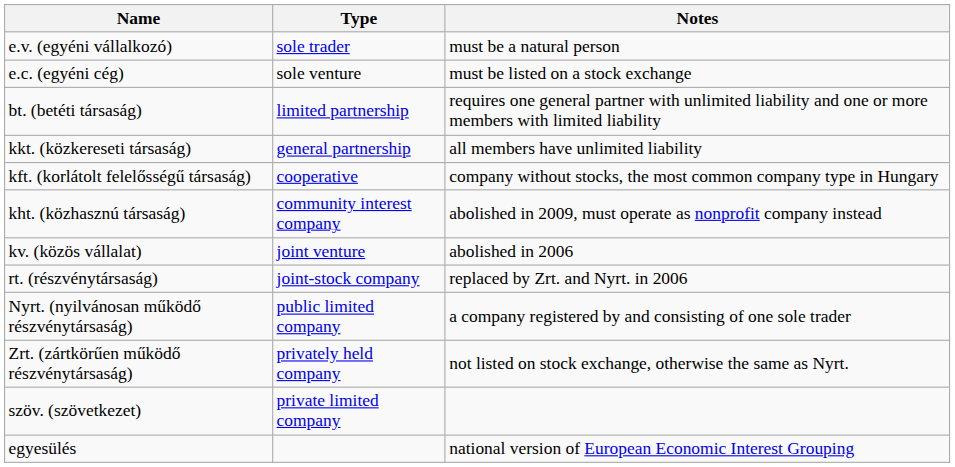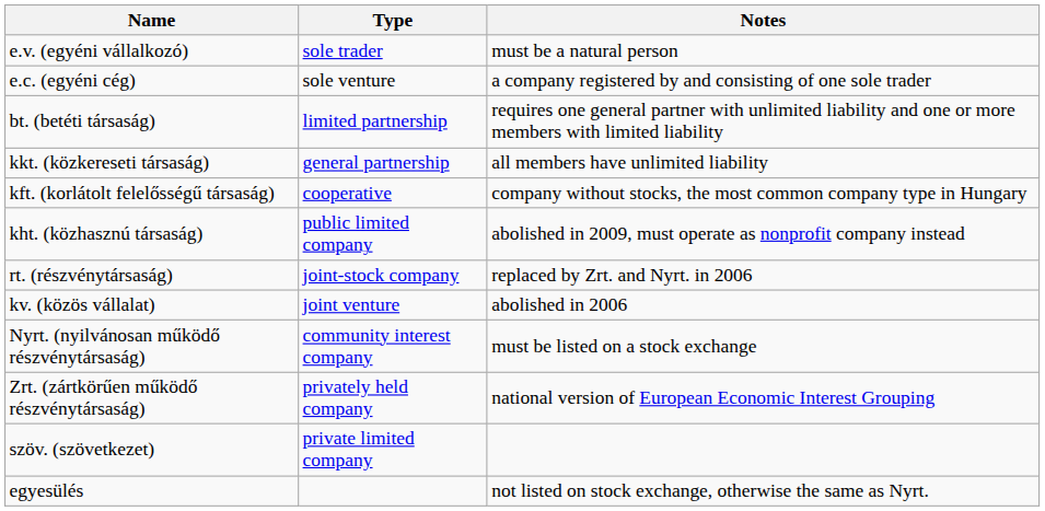 <table class="wikitable">
 <tr>
 <th>Name</th>
 <th>Type</th>
 <th>Notes</th>
 </tr>
 <tr>
 <td>e.v. (egyéni vállalkozó)</td>
 <td><a href='#'>sole trader</a></td>
 <td>must be a natural person</td>
 </tr>
 <tr>
 <td>e.c. (egyéni cég)</td>
 <td>sole venture</td>
-<td>must be listed on a stock exchange</td>
+<td>a company registered by and consisting of one sole trader</td>
 </tr>
 <tr>
 <td>bt. (betéti társaság)</td>
 <td><a href='#'>limited partnership</a></td>
 <td>requires one general partner with unlimited liability and one or more members with limited liability</td>
 </tr>
 <tr>
 <td>kkt. (közkereseti társaság)</td>
 <td><a href='#'>general partnership</a></td>
 <td>all members have unlimited liability</td>
 </tr>
 <tr>
 <td>kft. (korlátolt felelősségű társaság)</td>
 <td><a href='#'>cooperative</a></td>
 <td>company without stocks, the most common company type in Hungary</td>
 </tr>
 <tr>
 <td>kht. (közhasznú társaság)</td>
-<td><a href='#'>community interest company</a></td>
+<td><a href='#'>public limited company</a></td>
 <td>abolished in 2009, must operate as <a href='#'>nonprofit</a> company instead</td>
+</tr>
+<tr>
+<td>rt. (részvénytársaság)</td>
+<td><a href='#'>joint-stock company</a></td>
+<td>replaced by Zrt. and Nyrt. in 2006</td>
 </tr>
 <tr>
 <td>kv. (közös vállalat)</td>
 <td><a href='#'>joint venture</a></td>
 <td>abolished in 2006</td>
 </tr>
 <tr>
-<td>rt. (részvénytársaság)</td>
-<td><a href='#'>joint-stock company</a></td>
-<td>replaced by Zrt. and Nyrt. in 2006</td>
-</tr>
-<tr>
 <td>Nyrt. (nyilvánosan működő részvénytársaság)</td>
-<td><a href='#'>public limited company</a></td>
-<td>a company registered by and consisting of one sole trader</td>
+<td><a href='#'>community interest company</a></td>
+<td>must be listed on a stock exchange</td>
 </tr>
 <tr>
 <td>Zrt. (zártkörűen működő részvénytársaság)</td>
 <td><a href='#'>privately held company</a></td>
-<td>not listed on stock exchange, otherwise the same as Nyrt.</td>
+<td>national version of <a href='#'>European Economic Interest Grouping</a></td>
 </tr>
 <tr>
 <td>szöv. (szövetkezet)</td>
 <td><a href='#'>private limited company</a></td>
 <td></td>
 </tr>
 <tr>
 <td>egyesülés</td>
 <td></td>
-<td>national version of <a href='#'>European Economic Interest Grouping</a></td>
+<td>not listed on stock exchange, otherwise the same as Nyrt.</td>
 </tr>
 </table>
